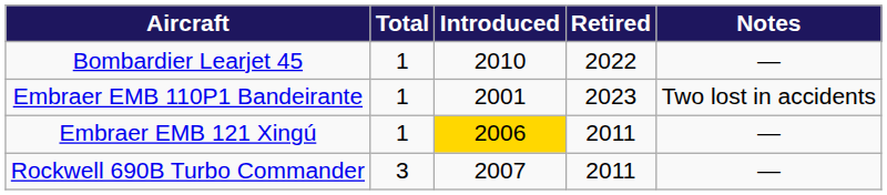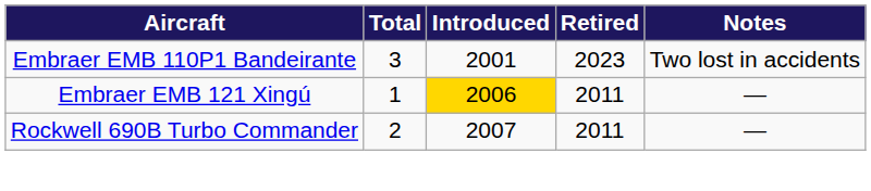 <table class="wikitable" style="margin:0.5em auto; text-align:center">
 <tr>
 <th style="background:#1e165e; color:white;">Aircraft</th>
 <th style="background:#1e165e; color:white;">Total</th>
 <th style="background:#1e165e; color:white;">Introduced</th>
 <th style="background:#1e165e; color:white;">Retired</th>
 <th style="background:#1e165e; color:white;">Notes</th>
 </tr>
 <tr>
-<td><a href='#'>Bombardier Learjet 45</a></td>
-<td>1</td>
-<td>2010</td>
-<td>2022</td>
-<td>—</td>
-</tr>
-<tr>
 <td><a href='#'>Embraer EMB 110P1 Bandeirante</a></td>
-<td>1</td>
+<td>3</td>
 <td>2001</td>
 <td>2023</td>
 <td>Two lost in accidents</td>
 </tr>
 <tr>
 <td><a href='#'>Embraer EMB 121 Xingú</a></td>
 <td>1</td>
 <td style="background: gold;">2006</td>
 <td>2011</td>
 <td>—</td>
 </tr>
 <tr>
 <td><a href='#'>Rockwell 690B Turbo Commander</a></td>
-<td>3</td>
+<td>2</td>
 <td>2007</td>
 <td>2011</td>
 <td>—</td>
 </tr>
 </table>
